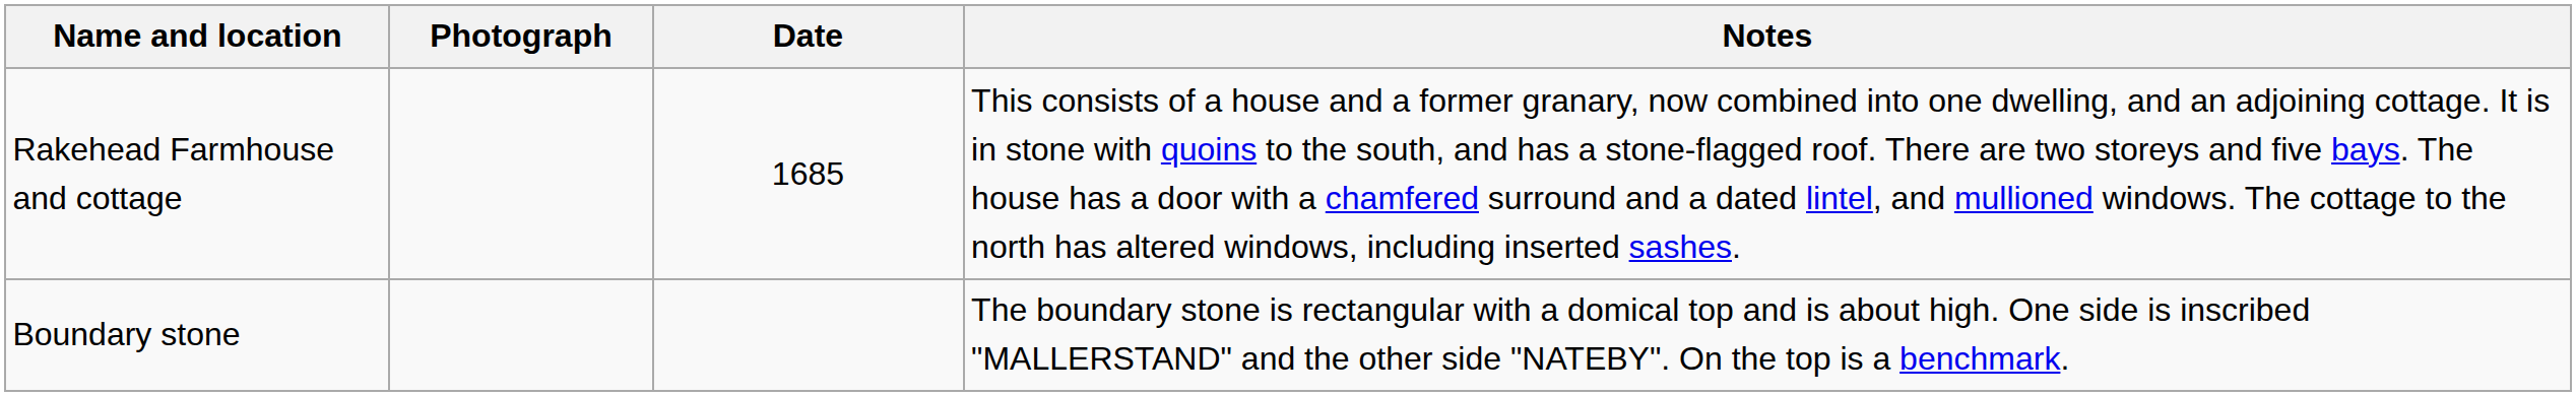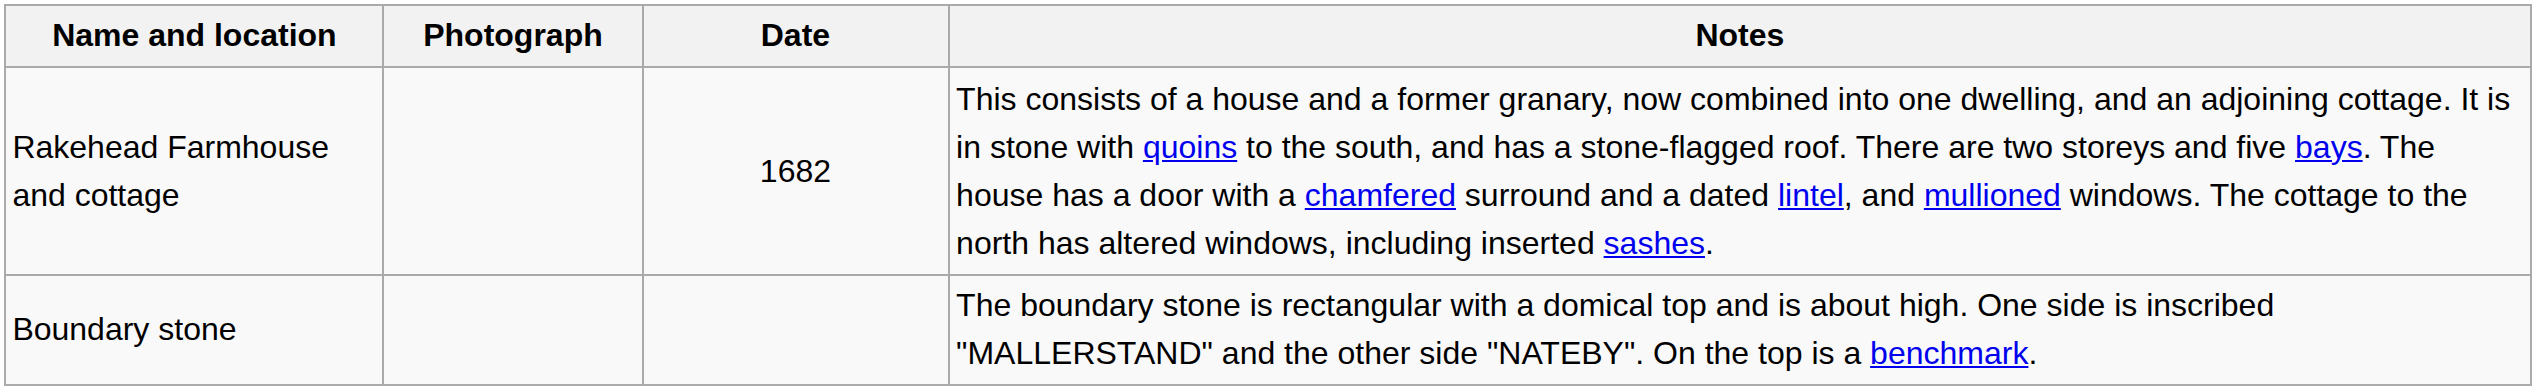 <table class="wikitable sortable plainrowheaders" style="width:100%;border:0px;text-align:left;line-height:150%;">
 <tr>
 <th scope="col"  style="width:150px">Name and location</th>
 <th scope="col"  style="width:100px" class="unsortable">Photograph</th>
 <th scope="col"  style="width:120px">Date</th>
 <th scope="col"  style="width:650px" class="unsortable">Notes</th>
 </tr>
 <tr>
 <td>Rakehead Farmhouse and cottage<br><small></small></td>
 <td></td>
-<td align="center">1685</td>
+<td align="center">1682</td>
 <td>This consists of a house and a former granary, now combined into one dwelling, and an adjoining cottage.  It is in stone with <a href='#'>quoins</a> to the south, and has a stone-flagged roof.  There are two storeys and five <a href='#'>bays</a>.  The house has a door with a <a href='#'>chamfered</a> surround and a dated <a href='#'>lintel</a>, and <a href='#'>mullioned</a> windows.  The cottage to the north has altered windows, including inserted <a href='#'>sashes</a>.</td>
 </tr>
 <tr>
 <td>Boundary stone<br><small></small></td>
 <td></td>
 <td align="center"></td>
 <td>The boundary stone is rectangular with a domical top and is about  high.  One side is inscribed "MALLERSTAND" and the other side "NATEBY".  On the top is a <a href='#'>benchmark</a>.</td>
 </tr>
 <tr>
 </tr>
 </table>
